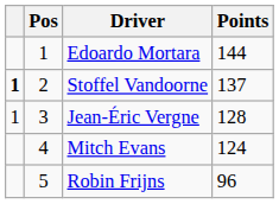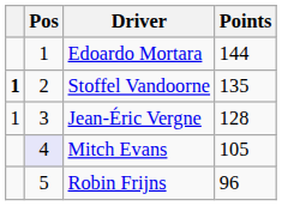 <table class="wikitable" style="font-size: 85%;">
 <tr>
 <th></th>
 <th>Pos</th>
 <th>Driver</th>
 <th>Points</th>
 </tr>
 <tr>
 <td align="left"></td>
 <td align="center">1</td>
 <td> <a href='#'>Edoardo Mortara</a></td>
 <td align="left">144</td>
 </tr>
 <tr>
 <td align="left"><strong> 1</strong></td>
 <td align="center">2</td>
 <td> <a href='#'>Stoffel Vandoorne</a></td>
-<td align="left">137</td>
+<td align="left">135</td>
 </tr>
 <tr>
 <td align="left"> 1</td>
 <td align="center">3</td>
 <td> <a href='#'>Jean-Éric Vergne</a></td>
 <td align="left">128</td>
 </tr>
 <tr>
 <td align="left"></td>
-<td align="center">4</td>
+<td align="center" style="background: lavender;">4</td>
 <td> <a href='#'>Mitch Evans</a></td>
-<td align="left">124</td>
+<td align="left">105</td>
 </tr>
 <tr>
 <td align="left"></td>
 <td align="center">5</td>
 <td> <a href='#'>Robin Frijns</a></td>
 <td align="left">96</td>
 </tr>
 </table>
